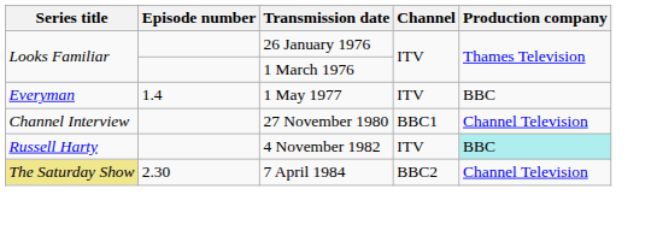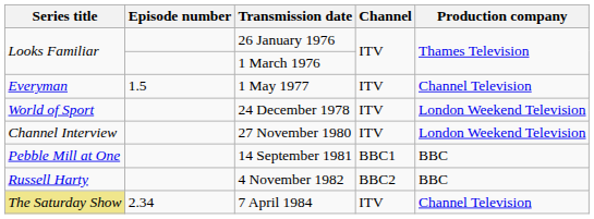 <table class="wikitable">
 <tr>
 <th>Series title</th>
 <th>Episode number</th>
 <th>Transmission date</th>
 <th>Channel</th>
 <th>Production company</th>
 </tr>
 <tr>
 <td rowspan=2><em>Looks Familiar</em></td>
 <td></td>
 <td>26 January 1976</td>
 <td rowspan=2>ITV</td>
 <td rowspan=2><a href='#'>Thames Television</a></td>
 </tr>
 <tr>
 <td></td>
 <td>1 March 1976</td>
 </tr>
 <tr>
 <td><em><a href='#'>Everyman</a></em></td>
-<td>1.4</td>
+<td>1.5</td>
 <td>1 May 1977</td>
 <td>ITV</td>
-<td>BBC</td>
+<td><a href='#'>Channel Television</a></td>
+</tr>
+<tr>
+<td><em><a href='#'>World of Sport</a></em></td>
+<td></td>
+<td>24 December 1978</td>
+<td>ITV</td>
+<td><a href='#'>London Weekend Television</a></td>
 </tr>
 <tr>
 <td><em>Channel Interview</em></td>
 <td></td>
 <td>27 November 1980</td>
+<td>ITV</td>
+<td><a href='#'>London Weekend Television</a></td>
+</tr>
+<tr>
+<td><em><a href='#'>Pebble Mill at One</a></em></td>
+<td></td>
+<td>14 September 1981</td>
 <td>BBC1</td>
-<td><a href='#'>Channel Television</a></td>
+<td>BBC</td>
 </tr>
 <tr>
 <td><em><a href='#'>Russell Harty</a></em></td>
 <td></td>
 <td>4 November 1982</td>
-<td>ITV</td>
-<td style="background: paleturquoise;">BBC</td>
+<td>BBC2</td>
+<td>BBC</td>
 </tr>
 <tr>
 <td style="background: khaki;"><em>The Saturday Show</em></td>
-<td>2.30</td>
+<td>2.34</td>
 <td>7 April 1984</td>
-<td>BBC2</td>
+<td>ITV</td>
 <td><a href='#'>Channel Television</a></td>
 </tr>
 </table>
